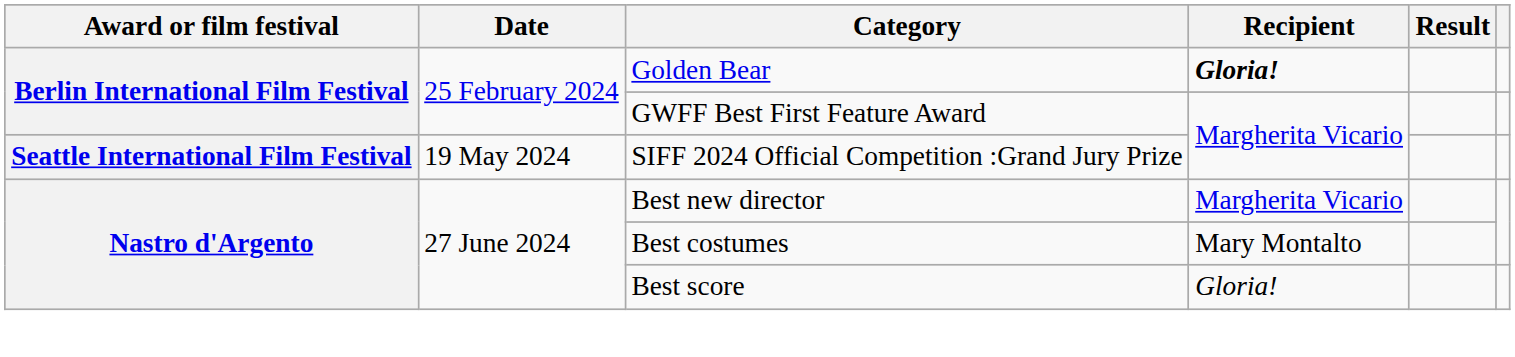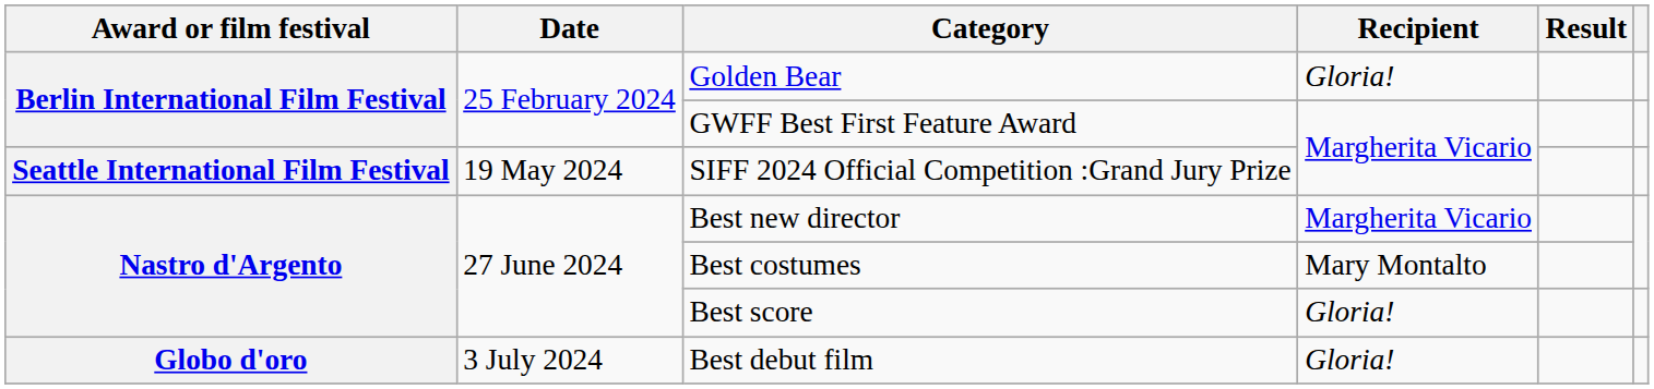 <table class="wikitable sortable plainrowheaders">
 <tr>
 <th>Award or film festival</th>
 <th>Date</th>
 <th>Category</th>
 <th>Recipient</th>
 <th>Result</th>
 <th></th>
 </tr>
 <tr>
 <th scope="row" rowspan="2"><a href='#'>Berlin International Film Festival</a></th>
 <td rowspan="2"><a href='#'>25 February 2024</a></td>
 <td><a href='#'>Golden Bear</a></td>
-<td><strong><em>Gloria!</em></strong></td>
+<td><em>Gloria!</em></td>
 <td></td>
 <td align="center" rowspan="1"></td>
 </tr>
 <tr>
 <td>GWFF Best First Feature Award</td>
 <td rowspan="2"><a href='#'>Margherita Vicario</a></td>
 <td></td>
 <td align="center"></td>
 </tr>
 <tr>
 <th scope="row"><a href='#'>Seattle International Film Festival</a></th>
 <td>19 May 2024</td>
 <td>SIFF 2024 Official Competition :Grand Jury Prize</td>
 <td></td>
 <td align="center" rowspan="1"></td>
 </tr>
 <tr>
 <th scope="row" rowspan="3"><a href='#'>Nastro d'Argento</a></th>
 <td rowspan="3">27 June 2024</td>
 <td>Best new director</td>
 <td><a href='#'>Margherita Vicario</a></td>
 <td></td>
 <td rowspan="2" align="center"></td>
 </tr>
 <tr>
 <td>Best costumes</td>
 <td>Mary Montalto</td>
 <td></td>
 </tr>
 <tr>
 <td>Best score</td>
 <td><em>Gloria!</em></td>
 <td></td>
 <td align="center"></td>
 </tr>
+<tr>
+<th scope="row"><a href='#'>Globo d'oro</a></th>
+<td>3 July 2024</td>
+<td>Best debut film</td>
+<td><em>Gloria!</em></td>
+<td></td>
+<td align="center" rowspan="1"></td>
+</tr>
 </table>
